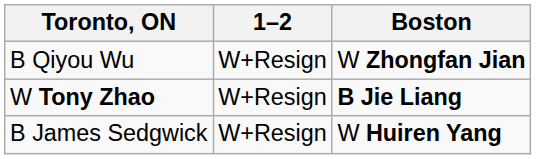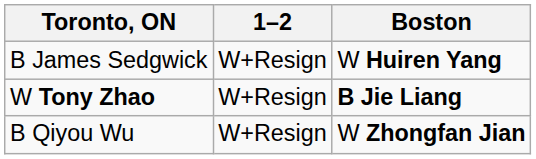 <table class="wikitable">
 <tr>
 <th>Toronto, ON</th>
 <th>1–2</th>
 <th>Boston</th>
 </tr>
 <tr>
-<td>B Qiyou Wu</td>
+<td>B James Sedgwick</td>
 <td>W+Resign</td>
-<td>W <strong>Zhongfan Jian</strong></td>
+<td>W <strong>Huiren Yang</strong></td>
 </tr>
 <tr>
 <td>W <strong>Tony Zhao</strong></td>
 <td>W+Resign</td>
 <td><strong>B Jie Liang</strong></td>
 </tr>
 <tr>
-<td>B James Sedgwick</td>
+<td>B Qiyou Wu</td>
 <td>W+Resign</td>
-<td>W <strong>Huiren Yang</strong></td>
+<td>W <strong>Zhongfan Jian</strong></td>
 </tr>
 </table>
